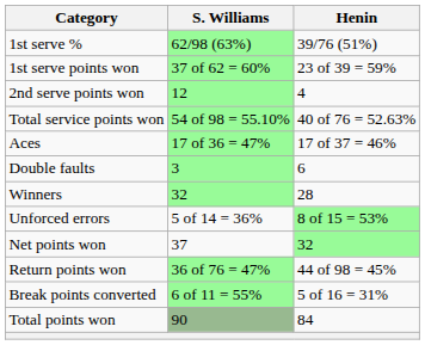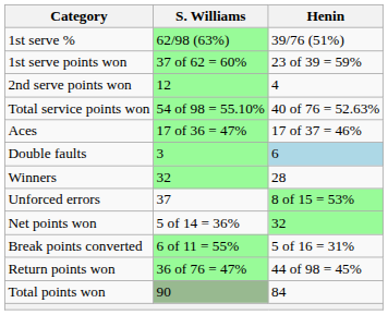 <table class="wikitable">
 <tr>
 <th>Category</th>
 <th> S. Williams</th>
 <th> Henin</th>
 </tr>
 <tr>
 <td>1st serve %</td>
 <td bgcolor=98FB98>62/98 (63%)</td>
 <td>39/76 (51%)</td>
 </tr>
 <tr>
 <td>1st serve points won</td>
 <td bgcolor=98FB98>37 of 62 = 60%</td>
 <td>23 of 39 = 59%</td>
 </tr>
 <tr>
 <td>2nd serve points won</td>
 <td bgcolor=98FB98>12</td>
 <td>4</td>
 </tr>
 <tr>
 <td>Total service points won</td>
 <td bgcolor=98FB98>54 of 98 = 55.10%</td>
 <td>40 of 76 = 52.63%</td>
 </tr>
 <tr>
 <td>Aces</td>
 <td bgcolor=98FB98>17 of 36 = 47%</td>
 <td>17 of 37 = 46%</td>
 </tr>
 <tr>
 <td>Double faults</td>
 <td bgcolor=98FB98>3</td>
-<td>6</td>
+<td style="background: lightblue;">6</td>
 </tr>
 <tr>
 <td>Winners</td>
 <td bgcolor=98FB98>32</td>
 <td>28</td>
 </tr>
 <tr>
 <td>Unforced errors</td>
-<td>5 of 14 = 36%</td>
+<td>37</td>
 <td bgcolor=98FB98>8 of 15 = 53%</td>
 </tr>
 <tr>
 <td>Net points won</td>
-<td>37</td>
+<td>5 of 14 = 36%</td>
 <td bgcolor=98FB98>32</td>
+</tr>
+<tr>
+<td>Break points converted</td>
+<td bgcolor=98FB98>6 of 11 = 55%</td>
+<td>5 of 16 = 31%</td>
 </tr>
 <tr>
 <td>Return points won</td>
 <td bgcolor=98FB98>36 of 76 = 47%</td>
 <td>44 of 98 = 45%</td>
-</tr>
-<tr>
-<td>Break points converted</td>
-<td bgcolor=98FB98>6 of 11 = 55%</td>
-<td>5 of 16 = 31%</td>
 </tr>
 <tr>
 <td>Total points won</td>
 <td bgcolor=98FB989>90</td>
 <td>84</td>
 </tr>
 <tr>
 <th colspan=3></th>
 </tr>
 </table>
